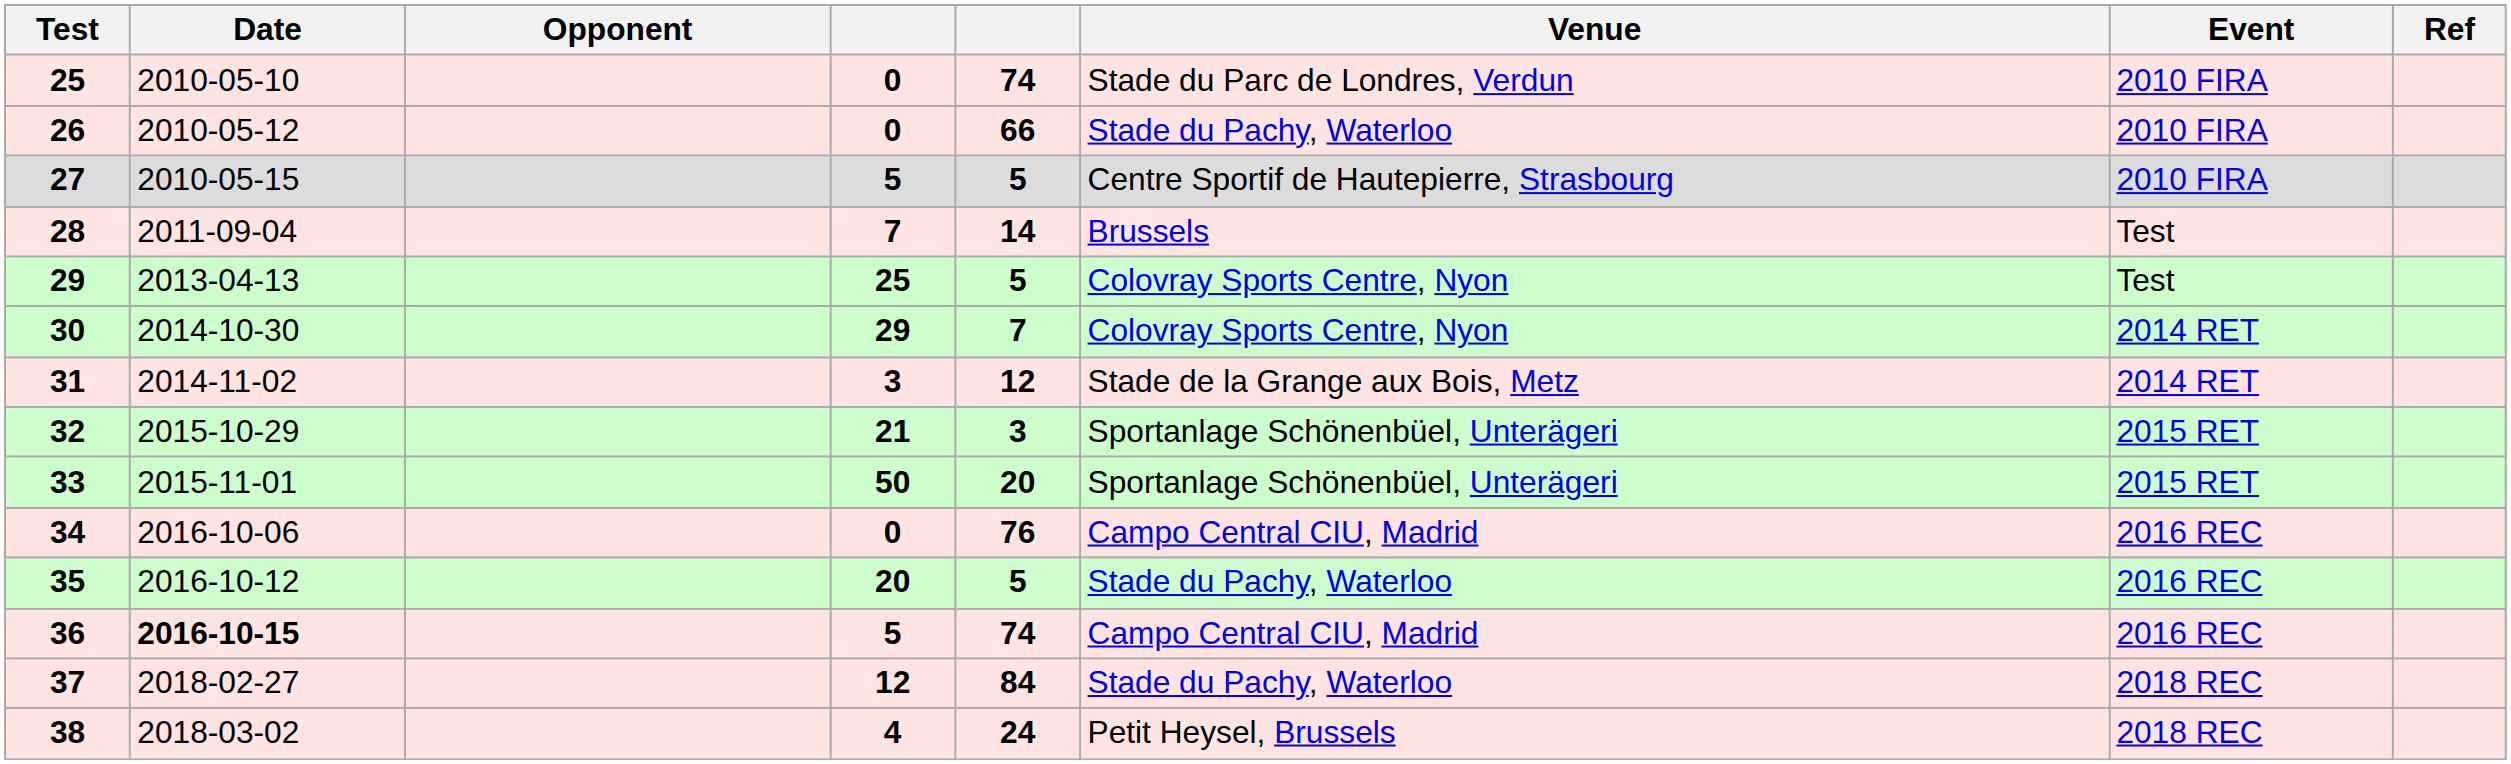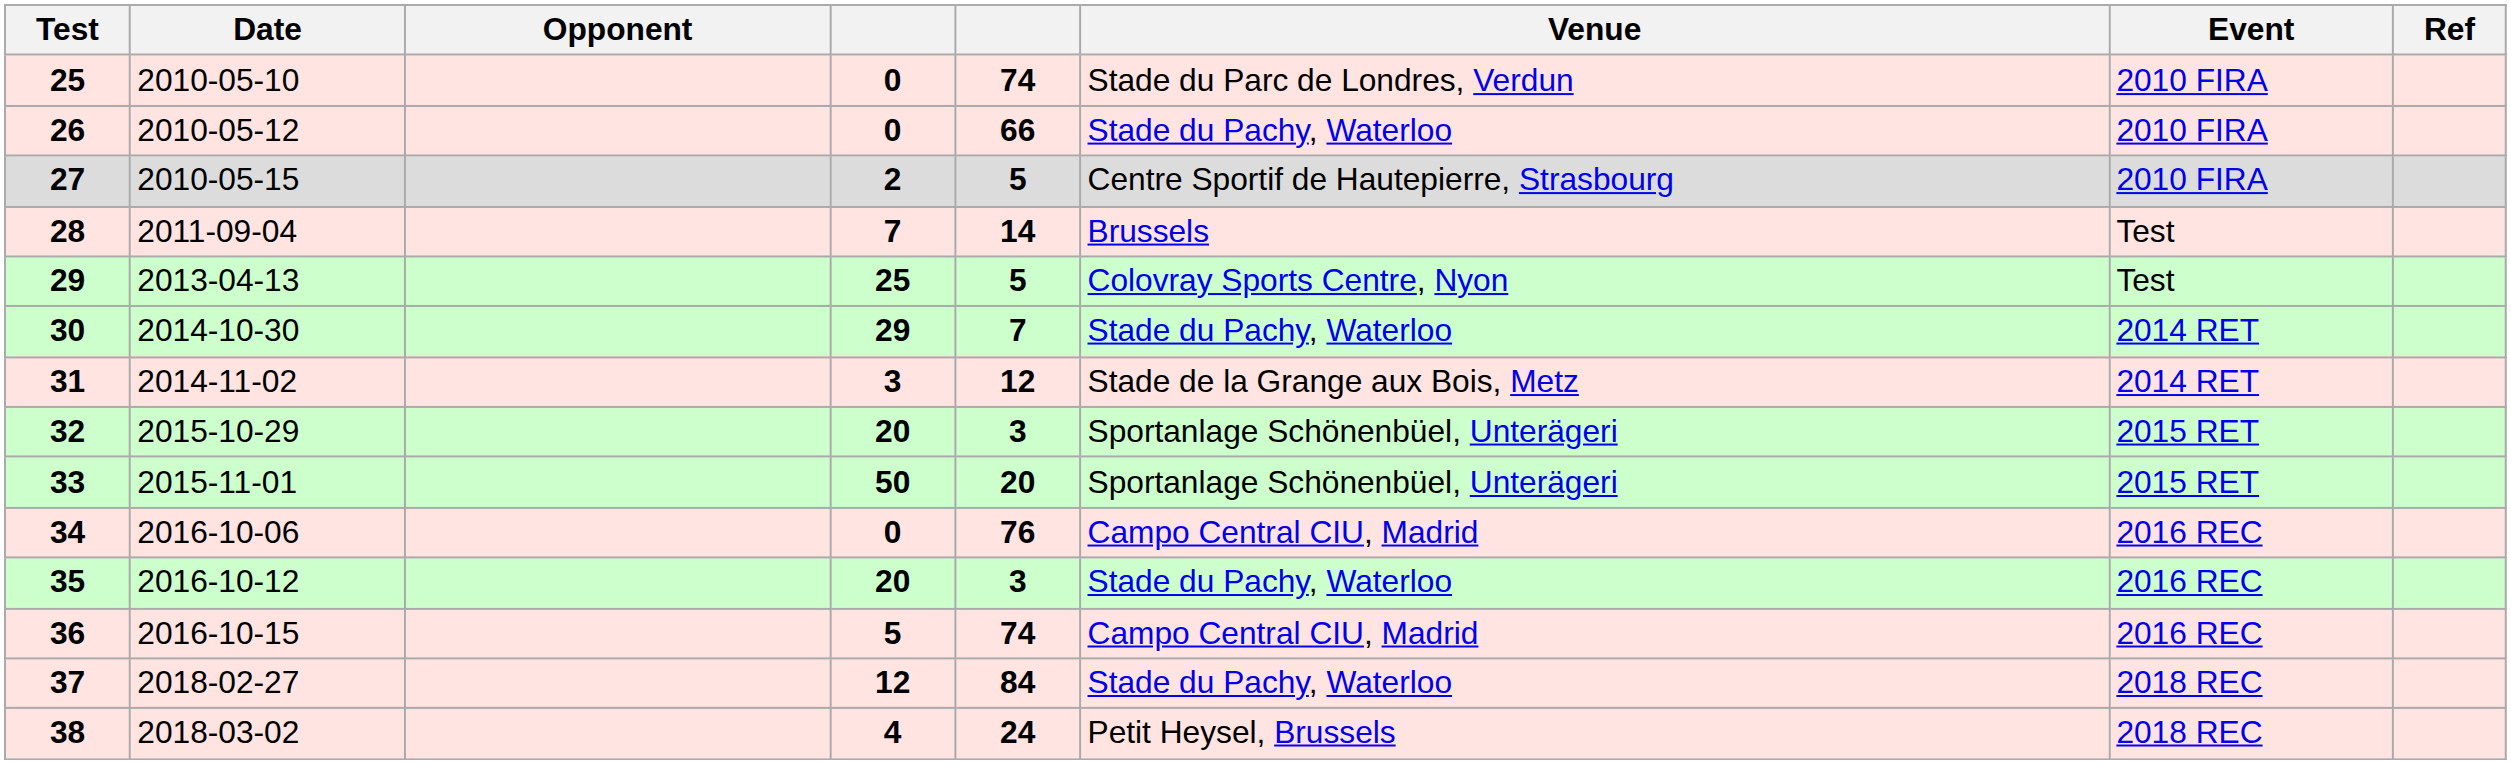 <table class="wikitable sortable" style="width:100%">
 <tr>
 <th style="width:5%">Test</th>
 <th style="width:11%">Date</th>
 <th style="width:17%">Opponent</th>
 <th style="width:5%"></th>
 <th style="width:5%"></th>
 <th>Venue</th>
 <th>Event</th>
 <th>Ref</th>
 </tr>
 <tr bgcolor="FFE4E1">
 <td align="center"><strong>25</strong></td>
 <td>2010-05-10</td>
 <td></td>
 <td align="center"><strong>0</strong></td>
 <td align="center"><strong>74</strong></td>
 <td>Stade du Parc de Londres, <a href='#'>Verdun</a></td>
 <td><a href='#'>2010 FIRA</a></td>
 <td></td>
 </tr>
 <tr bgcolor="FFE4E1">
 <td align="center"><strong>26</strong></td>
 <td>2010-05-12</td>
 <td></td>
 <td align="center"><strong>0</strong></td>
 <td align="center"><strong>66</strong></td>
 <td><a href='#'>Stade du Pachy</a>, <a href='#'>Waterloo</a></td>
 <td><a href='#'>2010 FIRA</a></td>
 <td></td>
 </tr>
 <tr bgcolor="DCDCDC">
 <td align="center"><strong>27</strong></td>
 <td>2010-05-15</td>
 <td></td>
-<td align="center"><strong>5</strong></td>
+<td align="center"><strong>2</strong></td>
 <td align="center"><strong>5</strong></td>
 <td>Centre Sportif de Hautepierre, <a href='#'>Strasbourg</a></td>
 <td><a href='#'>2010 FIRA</a></td>
 <td></td>
 </tr>
 <tr bgcolor="FFE4E1">
 <td align="center"><strong>28</strong></td>
 <td>2011-09-04</td>
 <td></td>
 <td align="center"><strong>7</strong></td>
 <td align="center"><strong>14</strong></td>
 <td><a href='#'>Brussels</a></td>
 <td>Test</td>
 <td></td>
 </tr>
 <tr bgcolor="#ccffcc">
 <td align="center"><strong>29</strong></td>
 <td>2013-04-13</td>
 <td></td>
 <td align="center"><strong>25</strong></td>
 <td align="center"><strong>5</strong></td>
 <td><a href='#'>Colovray Sports Centre</a>, <a href='#'>Nyon</a></td>
 <td>Test</td>
 <td></td>
 </tr>
 <tr bgcolor="#ccffcc">
 <td align="center"><strong>30</strong></td>
 <td>2014-10-30</td>
 <td></td>
 <td align="center"><strong>29</strong></td>
 <td align="center"><strong>7</strong></td>
-<td><a href='#'>Colovray Sports Centre</a>, <a href='#'>Nyon</a></td>
+<td><a href='#'>Stade du Pachy</a>, <a href='#'>Waterloo</a></td>
 <td><a href='#'>2014 RET</a></td>
 <td></td>
 </tr>
 <tr bgcolor="FFE4E1">
 <td align="center"><strong>31</strong></td>
 <td>2014-11-02</td>
 <td></td>
 <td align="center"><strong>3</strong></td>
 <td align="center"><strong>12</strong></td>
 <td>Stade de la Grange aux Bois, <a href='#'>Metz</a></td>
 <td><a href='#'>2014 RET</a></td>
 <td></td>
 </tr>
 <tr bgcolor="#ccffcc">
 <td align="center"><strong>32</strong></td>
 <td>2015-10-29</td>
 <td></td>
-<td align="center"><strong>21</strong></td>
+<td align="center"><strong>20</strong></td>
 <td align="center"><strong>3</strong></td>
 <td>Sportanlage Schönenbüel, <a href='#'>Unterägeri</a></td>
 <td><a href='#'>2015 RET</a></td>
 <td></td>
 </tr>
 <tr bgcolor="#ccffcc">
 <td align="center"><strong>33</strong></td>
 <td>2015-11-01</td>
 <td></td>
 <td align="center"><strong>50</strong></td>
 <td align="center"><strong>20</strong></td>
 <td>Sportanlage Schönenbüel, <a href='#'>Unterägeri</a></td>
 <td><a href='#'>2015 RET</a></td>
 <td></td>
 </tr>
 <tr bgcolor="FFE4E1">
 <td align="center"><strong>34</strong></td>
 <td>2016-10-06</td>
 <td></td>
 <td align="center"><strong>0</strong></td>
 <td align="center"><strong>76</strong></td>
 <td><a href='#'>Campo Central CIU</a>, <a href='#'>Madrid</a></td>
 <td><a href='#'>2016 REC</a></td>
 <td></td>
 </tr>
 <tr bgcolor="#ccffcc">
 <td align="center"><strong>35</strong></td>
 <td>2016-10-12</td>
 <td></td>
 <td align="center"><strong>20</strong></td>
-<td align="center"><strong>5</strong></td>
+<td align="center"><strong>3</strong></td>
 <td><a href='#'>Stade du Pachy</a>, <a href='#'>Waterloo</a></td>
 <td><a href='#'>2016 REC</a></td>
 <td></td>
 </tr>
 <tr bgcolor="FFE4E1">
 <td align="center"><strong>36</strong></td>
-<td><strong>2016-10-15</strong></td>
+<td>2016-10-15</td>
 <td></td>
 <td align="center"><strong>5</strong></td>
 <td align="center"><strong>74</strong></td>
 <td><a href='#'>Campo Central CIU</a>, <a href='#'>Madrid</a></td>
 <td><a href='#'>2016 REC</a></td>
 <td></td>
 </tr>
 <tr bgcolor="FFE4E1">
 <td align="center"><strong>37</strong></td>
 <td>2018-02-27</td>
 <td></td>
 <td align="center"><strong>12</strong></td>
 <td align="center"><strong>84</strong></td>
 <td><a href='#'>Stade du Pachy</a>, <a href='#'>Waterloo</a></td>
 <td><a href='#'>2018 REC</a></td>
 <td></td>
 </tr>
 <tr bgcolor="FFE4E1">
 <td align="center"><strong>38</strong></td>
 <td>2018-03-02</td>
 <td></td>
 <td align="center"><strong>4</strong></td>
 <td align="center"><strong>24</strong></td>
 <td>Petit Heysel, <a href='#'>Brussels</a></td>
 <td><a href='#'>2018 REC</a></td>
 <td></td>
 </tr>
 </table>
